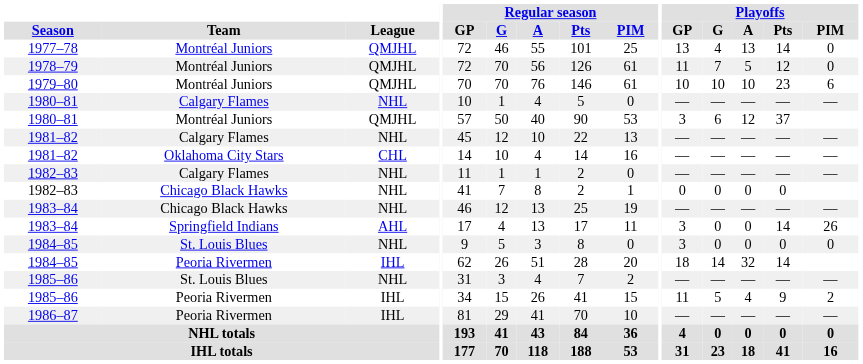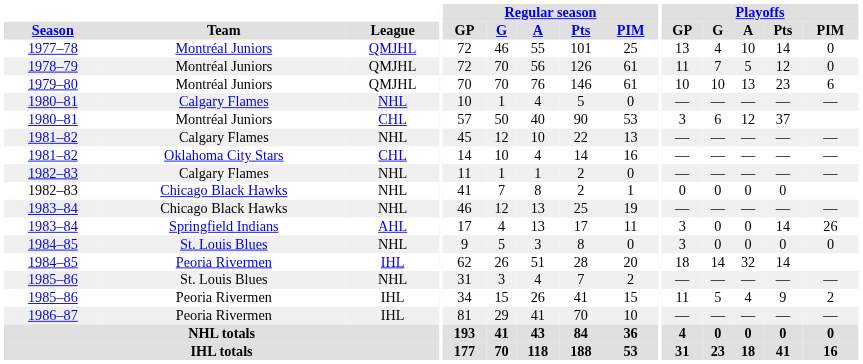 <table border="0" cellpadding="1" cellspacing="0" style="text-align:center; width:60em">
 <tr bgcolor="#e0e0e0">
 <th colspan="3" bgcolor="#ffffff"></th>
 <th rowspan="100" bgcolor="#ffffff"></th>
 <th colspan="5"><a href='#'>Regular season</a></th>
 <th rowspan="100" bgcolor="#ffffff"></th>
 <th colspan="5"><a href='#'>Playoffs</a></th>
 </tr>
 <tr bgcolor="#e0e0e0">
 <th><a href='#'>Season</a></th>
 <th>Team</th>
 <th>League</th>
 <th>GP</th>
 <th><a href='#'>G</a></th>
 <th><a href='#'>A</a></th>
 <th><a href='#'>Pts</a></th>
 <th><a href='#'>PIM</a></th>
 <th>GP</th>
 <th>G</th>
 <th>A</th>
 <th>Pts</th>
 <th>PIM</th>
 </tr>
 <tr>
 <td><a href='#'>1977–78</a></td>
 <td><a href='#'>Montréal Juniors</a></td>
 <td><a href='#'>QMJHL</a></td>
 <td>72</td>
 <td>46</td>
 <td>55</td>
 <td>101</td>
 <td>25</td>
 <td>13</td>
 <td>4</td>
-<td>13</td>
+<td>10</td>
 <td>14</td>
 <td>0</td>
 </tr>
 <tr bgcolor="#f0f0f0">
 <td><a href='#'>1978–79</a></td>
 <td>Montréal Juniors</td>
 <td>QMJHL</td>
 <td>72</td>
 <td>70</td>
 <td>56</td>
 <td>126</td>
 <td>61</td>
 <td>11</td>
 <td>7</td>
 <td>5</td>
 <td>12</td>
 <td>0</td>
 </tr>
 <tr>
 <td><a href='#'>1979–80</a></td>
 <td>Montréal Juniors</td>
 <td>QMJHL</td>
 <td>70</td>
 <td>70</td>
 <td>76</td>
 <td>146</td>
 <td>61</td>
 <td>10</td>
 <td>10</td>
-<td>10</td>
+<td>13</td>
 <td>23</td>
 <td>6</td>
 </tr>
 <tr bgcolor="#f0f0f0">
 <td><a href='#'>1980–81</a></td>
 <td><a href='#'>Calgary Flames</a></td>
 <td><a href='#'>NHL</a></td>
 <td>10</td>
 <td>1</td>
 <td>4</td>
 <td>5</td>
 <td>0</td>
 <td>—</td>
 <td>—</td>
 <td>—</td>
 <td>—</td>
 <td>—</td>
 </tr>
 <tr>
 <td><a href='#'>1980–81</a></td>
 <td>Montréal Juniors</td>
-<td>QMJHL</td>
+<td><a href='#'>CHL</a></td>
 <td>57</td>
 <td>50</td>
 <td>40</td>
 <td>90</td>
 <td>53</td>
 <td>3</td>
 <td>6</td>
 <td>12</td>
 <td>37</td>
 </tr>
 <tr bgcolor="#f0f0f0">
 <td><a href='#'>1981–82</a></td>
 <td>Calgary Flames</td>
 <td>NHL</td>
 <td>45</td>
 <td>12</td>
 <td>10</td>
 <td>22</td>
 <td>13</td>
 <td>—</td>
 <td>—</td>
 <td>—</td>
 <td>—</td>
 <td>—</td>
 </tr>
 <tr>
 <td><a href='#'>1981–82</a></td>
 <td><a href='#'>Oklahoma City Stars</a></td>
 <td><a href='#'>CHL</a></td>
 <td>14</td>
 <td>10</td>
 <td>4</td>
 <td>14</td>
 <td>16</td>
 <td>—</td>
 <td>—</td>
 <td>—</td>
 <td>—</td>
 <td>—</td>
 </tr>
 <tr bgcolor="#f0f0f0">
 <td><a href='#'>1982–83</a></td>
 <td>Calgary Flames</td>
 <td>NHL</td>
 <td>11</td>
 <td>1</td>
 <td>1</td>
 <td>2</td>
 <td>0</td>
 <td>—</td>
 <td>—</td>
 <td>—</td>
 <td>—</td>
 <td>—</td>
 </tr>
 <tr>
 <td>1982–83</td>
 <td><a href='#'>Chicago Black Hawks</a></td>
 <td>NHL</td>
 <td>41</td>
 <td>7</td>
 <td>8</td>
 <td 15>2</td>
 <td>1</td>
 <td>0</td>
 <td>0</td>
 <td>0</td>
 <td>0</td>
 </tr>
 <tr bgcolor="#f0f0f0">
 <td><a href='#'>1983–84</a></td>
 <td>Chicago Black Hawks</td>
 <td>NHL</td>
 <td>46</td>
 <td>12</td>
 <td>13</td>
 <td>25</td>
 <td>19</td>
 <td>—</td>
 <td>—</td>
 <td>—</td>
 <td>—</td>
 <td>—</td>
 </tr>
 <tr>
 <td><a href='#'>1983–84</a></td>
 <td><a href='#'>Springfield Indians</a></td>
 <td><a href='#'>AHL</a></td>
 <td>17</td>
 <td>4</td>
 <td>13</td>
 <td>17</td>
 <td>11</td>
 <td>3</td>
 <td>0</td>
 <td>0</td>
 <td>14</td>
 <td>26</td>
 </tr>
 <tr bgcolor="#f0f0f0">
 <td><a href='#'>1984–85</a></td>
 <td><a href='#'>St. Louis Blues</a></td>
 <td>NHL</td>
 <td>9</td>
 <td>5</td>
 <td>3</td>
 <td>8</td>
 <td>0</td>
 <td>3</td>
 <td>0</td>
 <td>0</td>
 <td>0</td>
 <td>0</td>
 </tr>
 <tr>
 <td><a href='#'>1984–85</a></td>
 <td><a href='#'>Peoria Rivermen</a></td>
 <td><a href='#'>IHL</a></td>
 <td>62</td>
 <td>26</td>
 <td>51</td>
 <td 77>28</td>
 <td>20</td>
 <td>18</td>
 <td>14</td>
 <td>32</td>
 <td>14</td>
 </tr>
 <tr bgcolor="#f0f0f0">
 <td><a href='#'>1985–86</a></td>
 <td>St. Louis Blues</td>
 <td>NHL</td>
 <td>31</td>
 <td>3</td>
 <td>4</td>
 <td>7</td>
 <td>2</td>
 <td>—</td>
 <td>—</td>
 <td>—</td>
 <td>—</td>
 <td>—</td>
 </tr>
 <tr>
 <td><a href='#'>1985–86</a></td>
 <td>Peoria Rivermen</td>
 <td>IHL</td>
 <td>34</td>
 <td>15</td>
 <td>26</td>
 <td>41</td>
 <td>15</td>
 <td>11</td>
 <td>5</td>
 <td>4</td>
 <td>9</td>
 <td>2</td>
 </tr>
 <tr bgcolor="#f0f0f0">
 <td><a href='#'>1986–87</a></td>
 <td>Peoria Rivermen</td>
 <td>IHL</td>
 <td>81</td>
 <td>29</td>
 <td>41</td>
 <td>70</td>
 <td>10</td>
 <td>—</td>
 <td>—</td>
 <td>—</td>
 <td>—</td>
 <td>—</td>
 </tr>
 <tr bgcolor="#e0e0e0">
 <th colspan="3">NHL totals</th>
 <th>193</th>
 <th>41</th>
 <th>43</th>
 <th>84</th>
 <th>36</th>
 <th>4</th>
 <th>0</th>
 <th>0</th>
 <th>0</th>
 <th>0</th>
 </tr>
 <tr bgcolor="#e0e0e0">
 <th colspan="3">IHL totals</th>
 <th>177</th>
 <th>70</th>
 <th>118</th>
 <th>188</th>
 <th>53</th>
 <th>31</th>
 <th>23</th>
 <th>18</th>
 <th>41</th>
 <th>16</th>
 </tr>
 </table>
